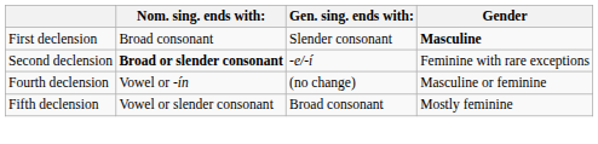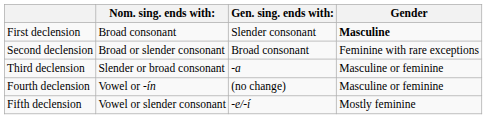 <table class="wikitable">
 <tr>
 <th></th>
 <th>Nom. sing. ends with:</th>
 <th>Gen. sing. ends with:</th>
 <th>Gender</th>
 </tr>
 <tr>
 <td>First declension</td>
 <td>Broad consonant</td>
 <td>Slender consonant</td>
 <td><strong>Masculine</strong></td>
 </tr>
 <tr>
 <td>Second declension</td>
-<td><strong>Broad or slender consonant</strong></td>
-<td><em>-e/-í</em></td>
+<td>Broad or slender consonant</td>
+<td>Broad consonant</td>
 <td>Feminine with rare exceptions</td>
+</tr>
+<tr>
+<td>Third declension</td>
+<td>Slender or broad consonant</td>
+<td><em>-a</em></td>
+<td>Masculine or feminine</td>
 </tr>
 <tr>
 <td>Fourth declension</td>
 <td>Vowel or <em>-ín</em></td>
 <td>(no change)</td>
 <td>Masculine or feminine</td>
 </tr>
 <tr>
 <td>Fifth declension</td>
 <td>Vowel or slender consonant</td>
-<td>Broad consonant</td>
+<td><em>-e/-í</em></td>
 <td>Mostly feminine</td>
 </tr>
 </table>
